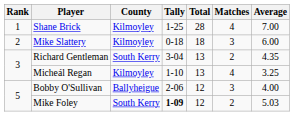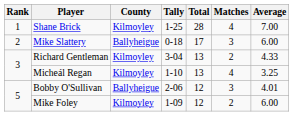 <table class="wikitable">
 <tr>
 <th>Rank</th>
 <th>Player</th>
 <th>County</th>
 <th>Tally</th>
 <th>Total</th>
 <th>Matches</th>
 <th>Average</th>
 </tr>
 <tr>
 <td rowspan=1 align=center>1</td>
 <td><a href='#'>Shane Brick</a></td>
 <td><a href='#'>Kilmoyley</a></td>
 <td align=center>1-25</td>
 <td align=center>28</td>
 <td align=center>4</td>
 <td align=center>7.00</td>
 </tr>
 <tr>
 <td rowspan=1 align=center>2</td>
 <td><a href='#'>Mike Slattery</a></td>
-<td><a href='#'>Kilmoyley</a></td>
+<td><a href='#'>Ballyheigue</a></td>
 <td align=center>0-18</td>
-<td align=center>18</td>
+<td align=center>17</td>
 <td align=center>3</td>
 <td align=center>6.00</td>
 </tr>
 <tr>
 <td rowspan=2 align=center>3</td>
 <td>Richard Gentleman</td>
-<td><a href='#'>South Kerry</a></td>
+<td><a href='#'>Kilmoyley</a></td>
 <td align=center>3-04</td>
 <td align=center>13</td>
 <td align=center>2</td>
-<td align=center>4.35</td>
+<td align=center>4.33</td>
 </tr>
 <tr>
 <td>Micheál Regan</td>
 <td><a href='#'>Kilmoyley</a></td>
 <td align=center>1-10</td>
 <td align=center>13</td>
 <td align=center>4</td>
 <td align=center>3.25</td>
 </tr>
 <tr>
 <td rowspan=2 align=center>5</td>
 <td>Bobby O'Sullivan</td>
 <td><a href='#'>Ballyheigue</a></td>
 <td align=center>2-06</td>
 <td align=center>12</td>
 <td align=center>3</td>
-<td align=center>4.00</td>
+<td align=center>4.01</td>
 </tr>
 <tr>
 <td>Mike Foley</td>
-<td><a href='#'>South Kerry</a></td>
-<td align=center><strong>1-09</strong></td>
+<td><a href='#'>Kilmoyley</a></td>
+<td align=center>1-09</td>
 <td align=center>12</td>
 <td align=center>2</td>
-<td align=center>5.03</td>
+<td align=center>6.00</td>
 </tr>
 </table>
